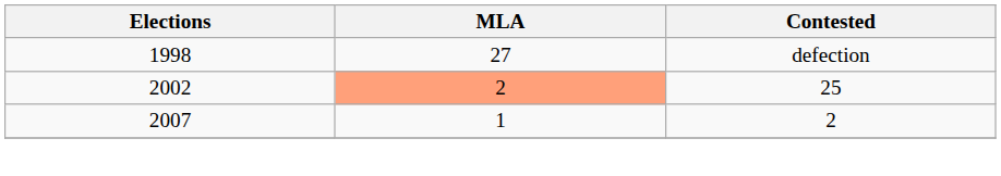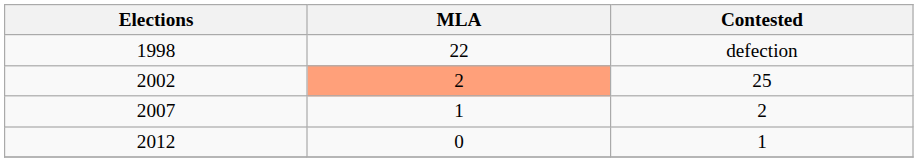 <table class="wikitable sortable" border="1" width=60%>
 <tr>
 <th width="130px">Elections</th>
 <th width="130px">MLA</th>
 <th width="130px">Contested</th>
 </tr>
 <tr>
 <td style="text-align: center;">1998</td>
-<td style="text-align: center;">27</td>
+<td style="text-align: center;">22</td>
 <td style="text-align: center;">defection</td>
 </tr>
 <tr>
 <td style="text-align: center;">2002</td>
 <td style="background: lightsalmon; text-align: center;">2</td>
 <td style="text-align: center;">25</td>
 </tr>
 <tr>
 <td style="text-align: center;">2007</td>
 <td style="text-align: center;">1</td>
 <td style="text-align: center;">2</td>
 </tr>
 <tr>
+<td style="text-align: center;">2012</td>
+<td style="text-align: center;">0</td>
+<td style="text-align: center;">1</td>
+</tr>
+<tr>
 </tr>
 </table>
